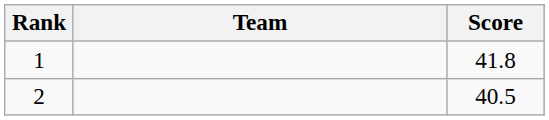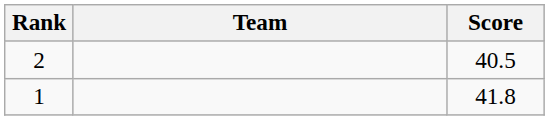 <table class=wikitable style="text-align:center">
 <tr>
 <th width=40>Rank</th>
 <th width=250>Team</th>
 <th width=60>Score</th>
 </tr>
 <tr>
+<td>2</td>
+<td align=left></td>
+<td>40.5</td>
+</tr>
+<tr>
 <td>1</td>
 <td align=left></td>
 <td>41.8</td>
 </tr>
-<tr>
-<td>2</td>
-<td align=left></td>
-<td>40.5</td>
-</tr>
 </table>
